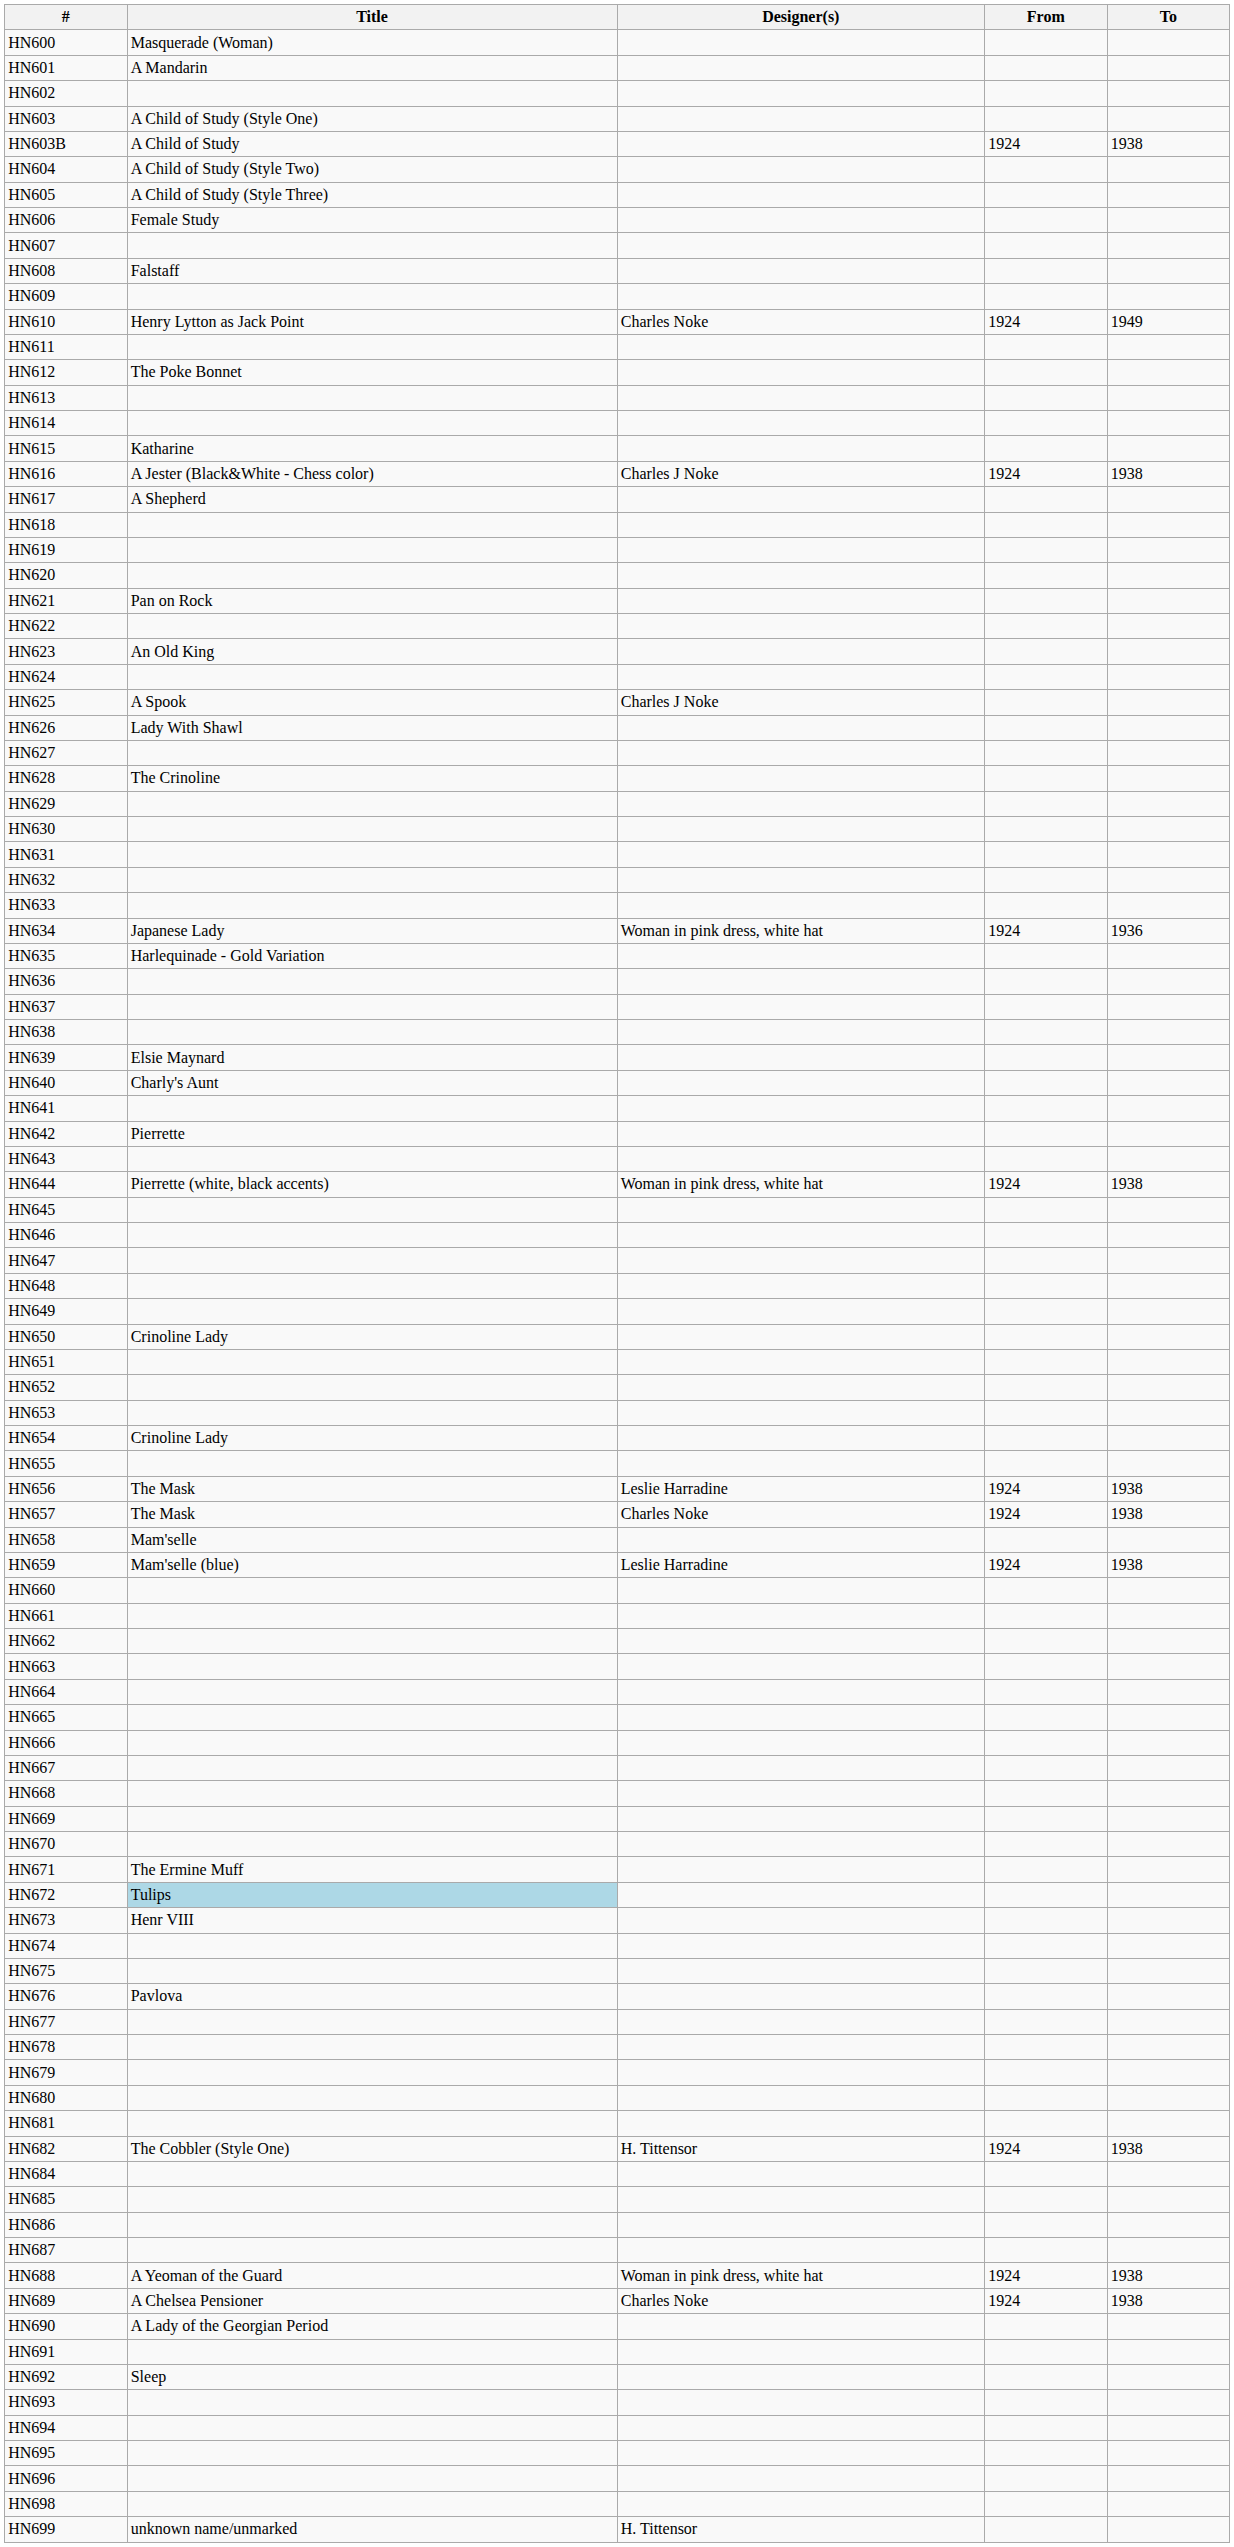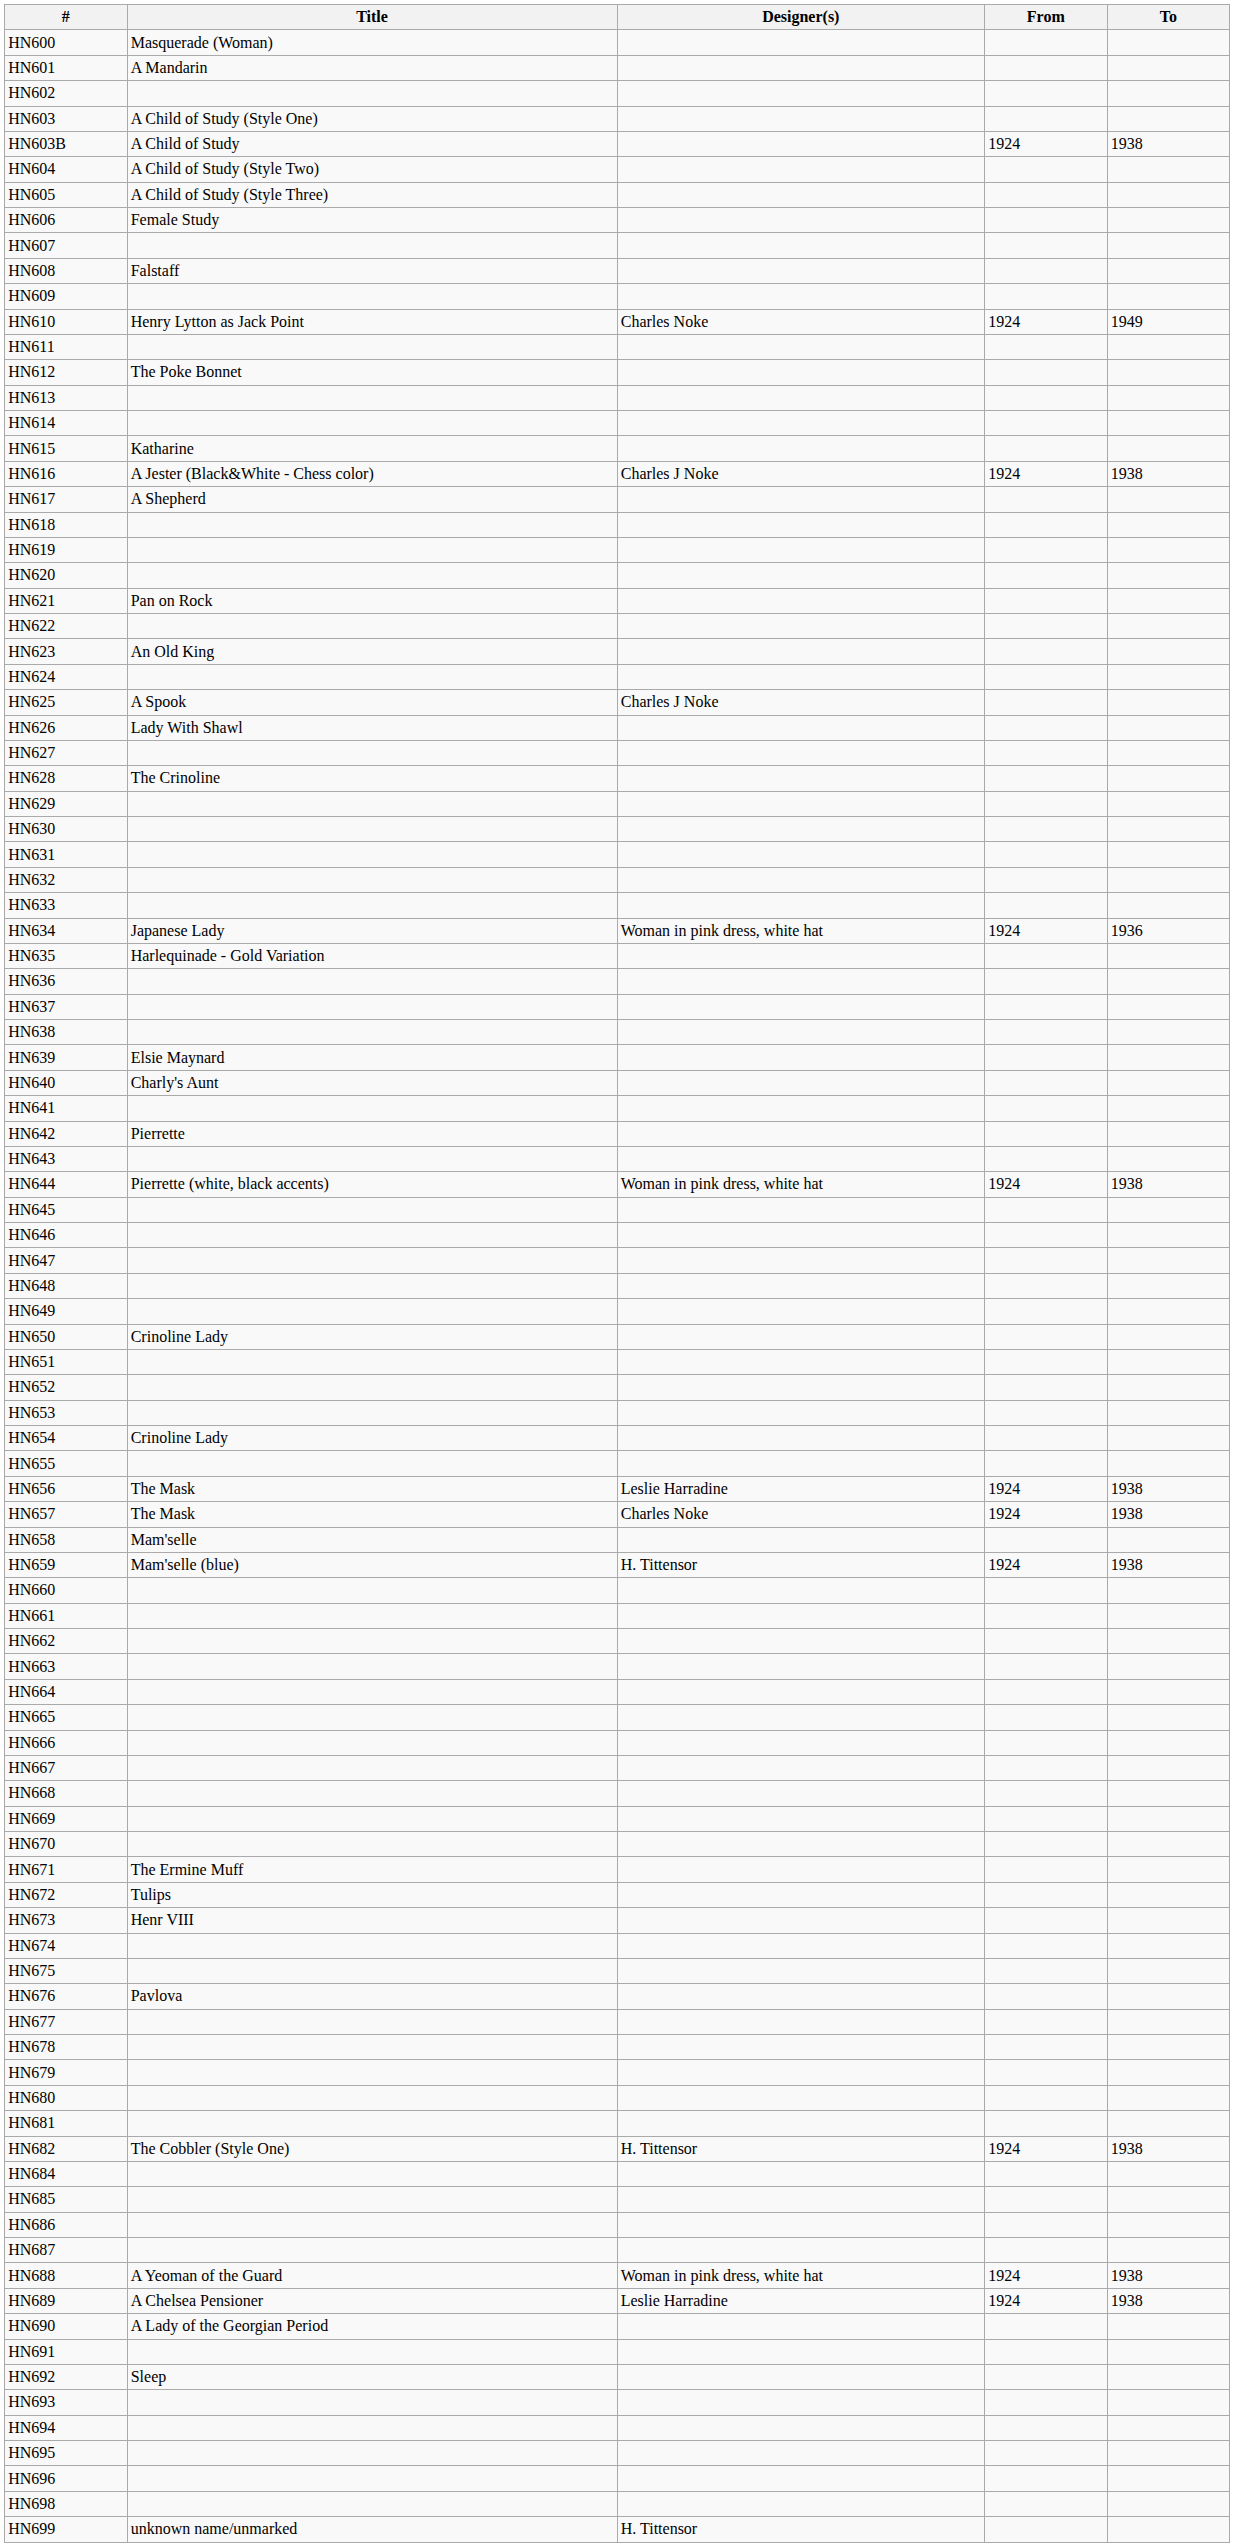 <table class="wikitable collapsible" width="97%" border="1" cellpadding="1" cellspacing="0" align="centre">
 <tr>
 <th width=10%>#</th>
 <th width=40%>Title</th>
 <th width=30%>Designer(s)</th>
 <th width=10%>From</th>
 <th width=10%>To</th>
 </tr>
 <tr>
 <td>HN600</td>
 <td>Masquerade (Woman)</td>
 <td></td>
 <td></td>
 <td></td>
 </tr>
 <tr>
 <td>HN601</td>
 <td>A Mandarin</td>
 <td></td>
 <td></td>
 <td></td>
 </tr>
 <tr>
 <td>HN602</td>
 <td></td>
 <td></td>
 <td></td>
 <td></td>
 </tr>
 <tr>
 <td>HN603</td>
 <td>A Child of Study (Style One)</td>
 <td></td>
 <td></td>
 <td></td>
 </tr>
 <tr>
 <td>HN603B</td>
 <td>A Child of Study</td>
 <td></td>
 <td>1924</td>
 <td>1938</td>
 </tr>
 <tr>
 <td>HN604</td>
 <td>A Child of Study (Style Two)</td>
 <td></td>
 <td></td>
 <td></td>
 </tr>
 <tr>
 <td>HN605</td>
 <td>A Child of Study (Style Three)</td>
 <td></td>
 <td></td>
 <td></td>
 </tr>
 <tr>
 <td>HN606</td>
 <td>Female Study</td>
 <td></td>
 <td></td>
 <td></td>
 </tr>
 <tr>
 <td>HN607</td>
 <td></td>
 <td></td>
 <td></td>
 <td></td>
 </tr>
 <tr>
 <td>HN608</td>
 <td>Falstaff</td>
 <td></td>
 <td></td>
 <td></td>
 </tr>
 <tr>
 <td>HN609</td>
 <td></td>
 <td></td>
 <td></td>
 <td></td>
 </tr>
 <tr>
 <td>HN610</td>
 <td>Henry Lytton as Jack Point</td>
 <td>Charles Noke</td>
 <td>1924</td>
 <td>1949</td>
 </tr>
 <tr>
 <td>HN611</td>
 <td></td>
 <td></td>
 <td></td>
 <td></td>
 </tr>
 <tr>
 <td>HN612</td>
 <td>The Poke Bonnet</td>
 <td></td>
 <td></td>
 <td></td>
 </tr>
 <tr>
 <td>HN613</td>
 <td></td>
 <td></td>
 <td></td>
 <td></td>
 </tr>
 <tr>
 <td>HN614</td>
 <td></td>
 <td></td>
 <td></td>
 <td></td>
 </tr>
 <tr>
 <td>HN615</td>
 <td>Katharine</td>
 <td></td>
 <td></td>
 <td></td>
 </tr>
 <tr>
 <td>HN616</td>
 <td>A Jester (Black&White - Chess color)</td>
 <td>Charles J Noke</td>
 <td>1924</td>
 <td>1938</td>
 </tr>
 <tr>
 <td>HN617</td>
 <td>A Shepherd</td>
 <td></td>
 <td></td>
 <td></td>
 </tr>
 <tr>
 <td>HN618</td>
 <td></td>
 <td></td>
 <td></td>
 <td></td>
 </tr>
 <tr>
 <td>HN619</td>
 <td></td>
 <td></td>
 <td></td>
 <td></td>
 </tr>
 <tr>
 <td>HN620</td>
 <td></td>
 <td></td>
 <td></td>
 <td></td>
 </tr>
 <tr>
 <td>HN621</td>
 <td>Pan on Rock</td>
 <td></td>
 <td></td>
 <td></td>
 </tr>
 <tr>
 <td>HN622</td>
 <td></td>
 <td></td>
 <td></td>
 <td></td>
 </tr>
 <tr>
 <td>HN623</td>
 <td>An Old King</td>
 <td></td>
 <td></td>
 <td></td>
 </tr>
 <tr>
 <td>HN624</td>
 <td></td>
 <td></td>
 <td></td>
 <td></td>
 </tr>
 <tr>
 <td>HN625</td>
 <td>A Spook</td>
 <td>Charles J Noke</td>
 <td></td>
 <td></td>
 </tr>
 <tr>
 <td>HN626</td>
 <td>Lady With Shawl</td>
 <td></td>
 <td></td>
 <td></td>
 </tr>
 <tr>
 <td>HN627</td>
 <td></td>
 <td></td>
 <td></td>
 <td></td>
 </tr>
 <tr>
 <td>HN628</td>
 <td>The Crinoline</td>
 <td></td>
 <td></td>
 <td></td>
 </tr>
 <tr>
 <td>HN629</td>
 <td></td>
 <td></td>
 <td></td>
 <td></td>
 </tr>
 <tr>
 <td>HN630</td>
 <td></td>
 <td></td>
 <td></td>
 <td></td>
 </tr>
 <tr>
 <td>HN631</td>
 <td></td>
 <td></td>
 <td></td>
 <td></td>
 </tr>
 <tr>
 <td>HN632</td>
 <td></td>
 <td></td>
 <td></td>
 <td></td>
 </tr>
 <tr>
 <td>HN633</td>
 <td></td>
 <td></td>
 <td></td>
 <td></td>
 </tr>
 <tr>
 <td>HN634</td>
 <td>Japanese Lady</td>
 <td>Woman in pink dress, white hat</td>
 <td>1924</td>
 <td>1936</td>
 </tr>
 <tr>
 <td>HN635</td>
 <td>Harlequinade - Gold Variation</td>
 <td></td>
 <td></td>
 <td></td>
 </tr>
 <tr>
 <td>HN636</td>
 <td></td>
 <td></td>
 <td></td>
 <td></td>
 </tr>
 <tr>
 <td>HN637</td>
 <td></td>
 <td></td>
 <td></td>
 <td></td>
 </tr>
 <tr>
 <td>HN638</td>
 <td></td>
 <td></td>
 <td></td>
 <td></td>
 </tr>
 <tr>
 <td>HN639</td>
 <td>Elsie Maynard</td>
 <td></td>
 <td></td>
 <td></td>
 </tr>
 <tr>
 <td>HN640</td>
 <td>Charly's Aunt</td>
 <td></td>
 <td></td>
 <td></td>
 </tr>
 <tr>
 <td>HN641</td>
 <td></td>
 <td></td>
 <td></td>
 <td></td>
 </tr>
 <tr>
 <td>HN642</td>
 <td>Pierrette</td>
 <td></td>
 <td></td>
 <td></td>
 </tr>
 <tr>
 <td>HN643</td>
 <td></td>
 <td></td>
 <td></td>
 <td></td>
 </tr>
 <tr>
 <td>HN644</td>
 <td>Pierrette (white, black accents)</td>
 <td>Woman in pink dress, white hat</td>
 <td>1924</td>
 <td>1938</td>
 </tr>
 <tr>
 <td>HN645</td>
 <td></td>
 <td></td>
 <td></td>
 <td></td>
 </tr>
 <tr>
 <td>HN646</td>
 <td></td>
 <td></td>
 <td></td>
 <td></td>
 </tr>
 <tr>
 <td>HN647</td>
 <td></td>
 <td></td>
 <td></td>
 <td></td>
 </tr>
 <tr>
 <td>HN648</td>
 <td></td>
 <td></td>
 <td></td>
 <td></td>
 </tr>
 <tr>
 <td>HN649</td>
 <td></td>
 <td></td>
 <td></td>
 <td></td>
 </tr>
 <tr>
 <td>HN650</td>
 <td>Crinoline Lady</td>
 <td></td>
 <td></td>
 <td></td>
 </tr>
 <tr>
 <td>HN651</td>
 <td></td>
 <td></td>
 <td></td>
 <td></td>
 </tr>
 <tr>
 <td>HN652</td>
 <td></td>
 <td></td>
 <td></td>
 <td></td>
 </tr>
 <tr>
 <td>HN653</td>
 <td></td>
 <td></td>
 <td></td>
 <td></td>
 </tr>
 <tr>
 <td>HN654</td>
 <td>Crinoline Lady</td>
 <td></td>
 <td></td>
 <td></td>
 </tr>
 <tr>
 <td>HN655</td>
 <td></td>
 <td></td>
 <td></td>
 <td></td>
 </tr>
 <tr>
 <td>HN656</td>
 <td>The Mask</td>
 <td>Leslie Harradine</td>
 <td>1924</td>
 <td>1938</td>
 </tr>
 <tr>
 <td>HN657</td>
 <td>The Mask</td>
 <td>Charles Noke</td>
 <td>1924</td>
 <td>1938</td>
 </tr>
 <tr>
 <td>HN658</td>
 <td>Mam'selle</td>
 <td></td>
 <td></td>
 <td></td>
 </tr>
 <tr>
 <td>HN659</td>
 <td>Mam'selle (blue)</td>
-<td>Leslie Harradine</td>
+<td>H. Tittensor</td>
 <td>1924</td>
 <td>1938</td>
 </tr>
 <tr>
 <td>HN660</td>
 <td></td>
 <td></td>
 <td></td>
 <td></td>
 </tr>
 <tr>
 <td>HN661</td>
 <td></td>
 <td></td>
 <td></td>
 <td></td>
 </tr>
 <tr>
 <td>HN662</td>
 <td></td>
 <td></td>
 <td></td>
 <td></td>
 </tr>
 <tr>
 <td>HN663</td>
 <td></td>
 <td></td>
 <td></td>
 <td></td>
 </tr>
 <tr>
 <td>HN664</td>
 <td></td>
 <td></td>
 <td></td>
 <td></td>
 </tr>
 <tr>
 <td>HN665</td>
 <td></td>
 <td></td>
 <td></td>
 <td></td>
 </tr>
 <tr>
 <td>HN666</td>
 <td></td>
 <td></td>
 <td></td>
 <td></td>
 </tr>
 <tr>
 <td>HN667</td>
 <td></td>
 <td></td>
 <td></td>
 <td></td>
 </tr>
 <tr>
 <td>HN668</td>
 <td></td>
 <td></td>
 <td></td>
 <td></td>
 </tr>
 <tr>
 <td>HN669</td>
 <td></td>
 <td></td>
 <td></td>
 <td></td>
 </tr>
 <tr>
 <td>HN670</td>
 <td></td>
 <td></td>
 <td></td>
 <td></td>
 </tr>
 <tr>
 <td>HN671</td>
 <td>The Ermine Muff</td>
 <td></td>
 <td></td>
 <td></td>
 </tr>
 <tr>
 <td>HN672</td>
-<td style="background: lightblue;">Tulips</td>
+<td>Tulips</td>
 <td></td>
 <td></td>
 <td></td>
 </tr>
 <tr>
 <td>HN673</td>
 <td>Henr VIII</td>
 <td></td>
 <td></td>
 <td></td>
 </tr>
 <tr>
 <td>HN674</td>
 <td></td>
 <td></td>
 <td></td>
 <td></td>
 </tr>
 <tr>
 <td>HN675</td>
 <td></td>
 <td></td>
 <td></td>
 <td></td>
 </tr>
 <tr>
 <td>HN676</td>
 <td>Pavlova</td>
 <td></td>
 <td></td>
 <td></td>
 </tr>
 <tr>
 <td>HN677</td>
 <td></td>
 <td></td>
 <td></td>
 <td></td>
 </tr>
 <tr>
 <td>HN678</td>
 <td></td>
 <td></td>
 <td></td>
 <td></td>
 </tr>
 <tr>
 <td>HN679</td>
 <td></td>
 <td></td>
 <td></td>
 <td></td>
 </tr>
 <tr>
 <td>HN680</td>
 <td></td>
 <td></td>
 <td></td>
 <td></td>
 </tr>
 <tr>
 <td>HN681</td>
 <td></td>
 <td></td>
 <td></td>
 <td></td>
 </tr>
 <tr>
 <td>HN682</td>
 <td>The Cobbler (Style One)</td>
 <td>H. Tittensor</td>
 <td>1924</td>
 <td>1938</td>
 </tr>
 <tr>
 <td>HN684</td>
 <td></td>
 <td></td>
 <td></td>
 <td></td>
 </tr>
 <tr>
 <td>HN685</td>
 <td></td>
 <td></td>
 <td></td>
 <td></td>
 </tr>
 <tr>
 <td>HN686</td>
 <td></td>
 <td></td>
 <td></td>
 <td></td>
 </tr>
 <tr>
 <td>HN687</td>
 <td></td>
 <td></td>
 <td></td>
 <td></td>
 </tr>
 <tr>
 <td>HN688</td>
 <td>A Yeoman of the Guard</td>
 <td>Woman in pink dress, white hat</td>
 <td>1924</td>
 <td>1938</td>
 </tr>
 <tr>
 <td>HN689</td>
 <td>A Chelsea Pensioner</td>
-<td>Charles Noke</td>
+<td>Leslie Harradine</td>
 <td>1924</td>
 <td>1938</td>
 </tr>
 <tr>
 <td>HN690</td>
 <td>A Lady of the Georgian Period</td>
 <td></td>
 <td></td>
 <td></td>
 </tr>
 <tr>
 <td>HN691</td>
 <td></td>
 <td></td>
 <td></td>
 <td></td>
 </tr>
 <tr>
 <td>HN692</td>
 <td>Sleep</td>
 <td></td>
 <td></td>
 <td></td>
 </tr>
 <tr>
 <td>HN693</td>
 <td></td>
 <td></td>
 <td></td>
 <td></td>
 </tr>
 <tr>
 <td>HN694</td>
 <td></td>
 <td></td>
 <td></td>
 <td></td>
 </tr>
 <tr>
 <td>HN695</td>
 <td></td>
 <td></td>
 <td></td>
 <td></td>
 </tr>
 <tr>
 <td>HN696</td>
 <td></td>
 <td></td>
 <td></td>
 <td></td>
 </tr>
 <tr>
 <td>HN698</td>
 <td></td>
 <td></td>
 <td></td>
 <td></td>
 </tr>
 <tr>
 <td>HN699</td>
 <td>unknown name/unmarked</td>
 <td>H. Tittensor</td>
 <td></td>
 <td></td>
 </tr>
 <tr>
 </tr>
 </table>
